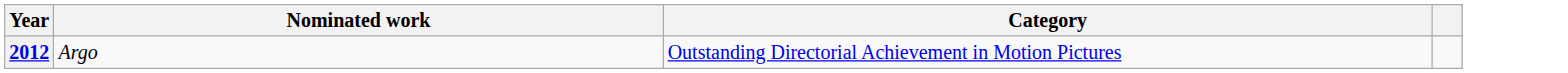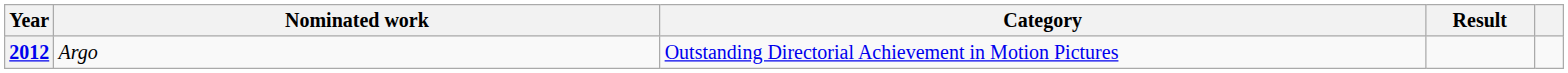 <table class=wikitable>
 <tr>
 <th scope="col" style="width:1em;">Year</th>
 <th scope="col" style="width:30em;">Nominated work</th>
 <th scope="col" style="width:38em;">Category</th>
+<th scope="col" style="width:5em;">Result</th>
 <th scope="col" style="width:1em;"></th>
 </tr>
 <tr>
 <th scope="row"><a href='#'>2012</a></th>
 <td><em>Argo</em></td>
 <td><a href='#'>Outstanding Directorial Achievement in Motion Pictures</a></td>
+<td></td>
 <td style="text-align:center;"></td>
 </tr>
 </table>
